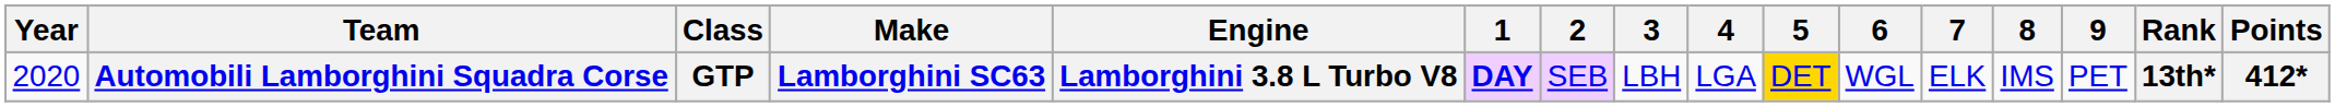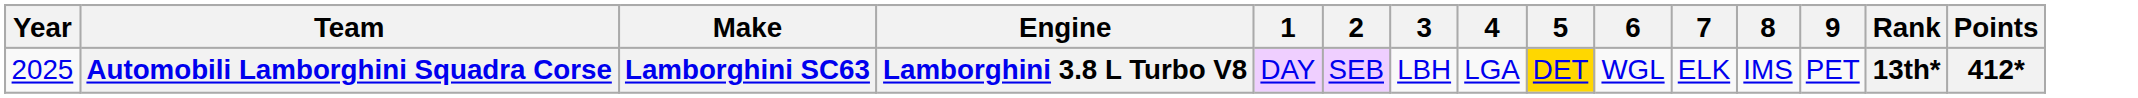 <table class="wikitable" style="text-align:center; font-size:85%">
 <tr>
 <th>Year</th>
 <th>Team</th>
-<th>Class</th>
 <th>Make</th>
 <th>Engine</th>
 <th>1</th>
 <th>2</th>
 <th>3</th>
 <th>4</th>
 <th>5</th>
 <th>6</th>
 <th>7</th>
 <th>8</th>
 <th>9</th>
 <th>Rank</th>
 <th>Points</th>
 </tr>
 <tr>
-<td><a href='#'>2020</a></td>
+<td><a href='#'>2025</a></td>
 <th nowrap><a href='#'>Automobili Lamborghini Squadra Corse</a></th>
-<th>GTP</th>
 <th nowrap><a href='#'>Lamborghini SC63</a></th>
 <th nowrap><a href='#'>Lamborghini</a> 3.8 L Turbo V8</th>
-<td style="background:#EFCFFF;"><strong><a href='#'>DAY</a><br></strong></td>
+<td style="background:#EFCFFF;"><a href='#'>DAY</a><br></td>
 <td style="background:#EFCFFF;"><a href='#'>SEB</a><br></td>
 <td><a href='#'>LBH</a></td>
 <td><a href='#'>LGA</a></td>
 <td style="background: gold;"><a href='#'>DET</a></td>
 <td><a href='#'>WGL</a></td>
 <td><a href='#'>ELK</a></td>
 <td><a href='#'>IMS</a></td>
 <td><a href='#'>PET</a></td>
 <th>13th*</th>
 <th>412*</th>
 </tr>
 </table>
